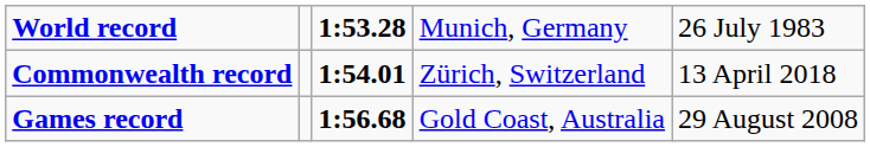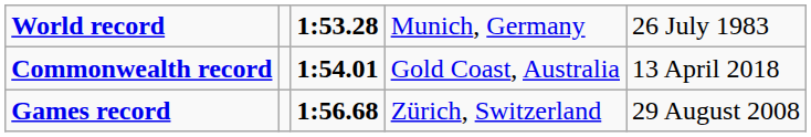 <table class="wikitable">
 <tr>
 <td><a href='#'><strong>World record</strong></a></td>
 <td></td>
 <td><strong>1:53.28</strong></td>
 <td><a href='#'>Munich</a>, <a href='#'>Germany</a></td>
 <td>26 July 1983</td>
 </tr>
 <tr>
 <td><a href='#'><strong>Commonwealth record</strong></a></td>
 <td></td>
 <td><strong>1:54.01 </strong></td>
-<td><a href='#'>Zürich</a>, <a href='#'>Switzerland</a></td>
+<td><a href='#'>Gold Coast</a>, <a href='#'>Australia</a></td>
 <td>13 April 2018</td>
 </tr>
 <tr>
 <td><a href='#'><strong>Games record</strong></a></td>
 <td></td>
 <td><strong>1:56.68</strong></td>
-<td><a href='#'>Gold Coast</a>, <a href='#'>Australia</a></td>
+<td><a href='#'>Zürich</a>, <a href='#'>Switzerland</a></td>
 <td>29 August 2008</td>
 </tr>
 </table>
